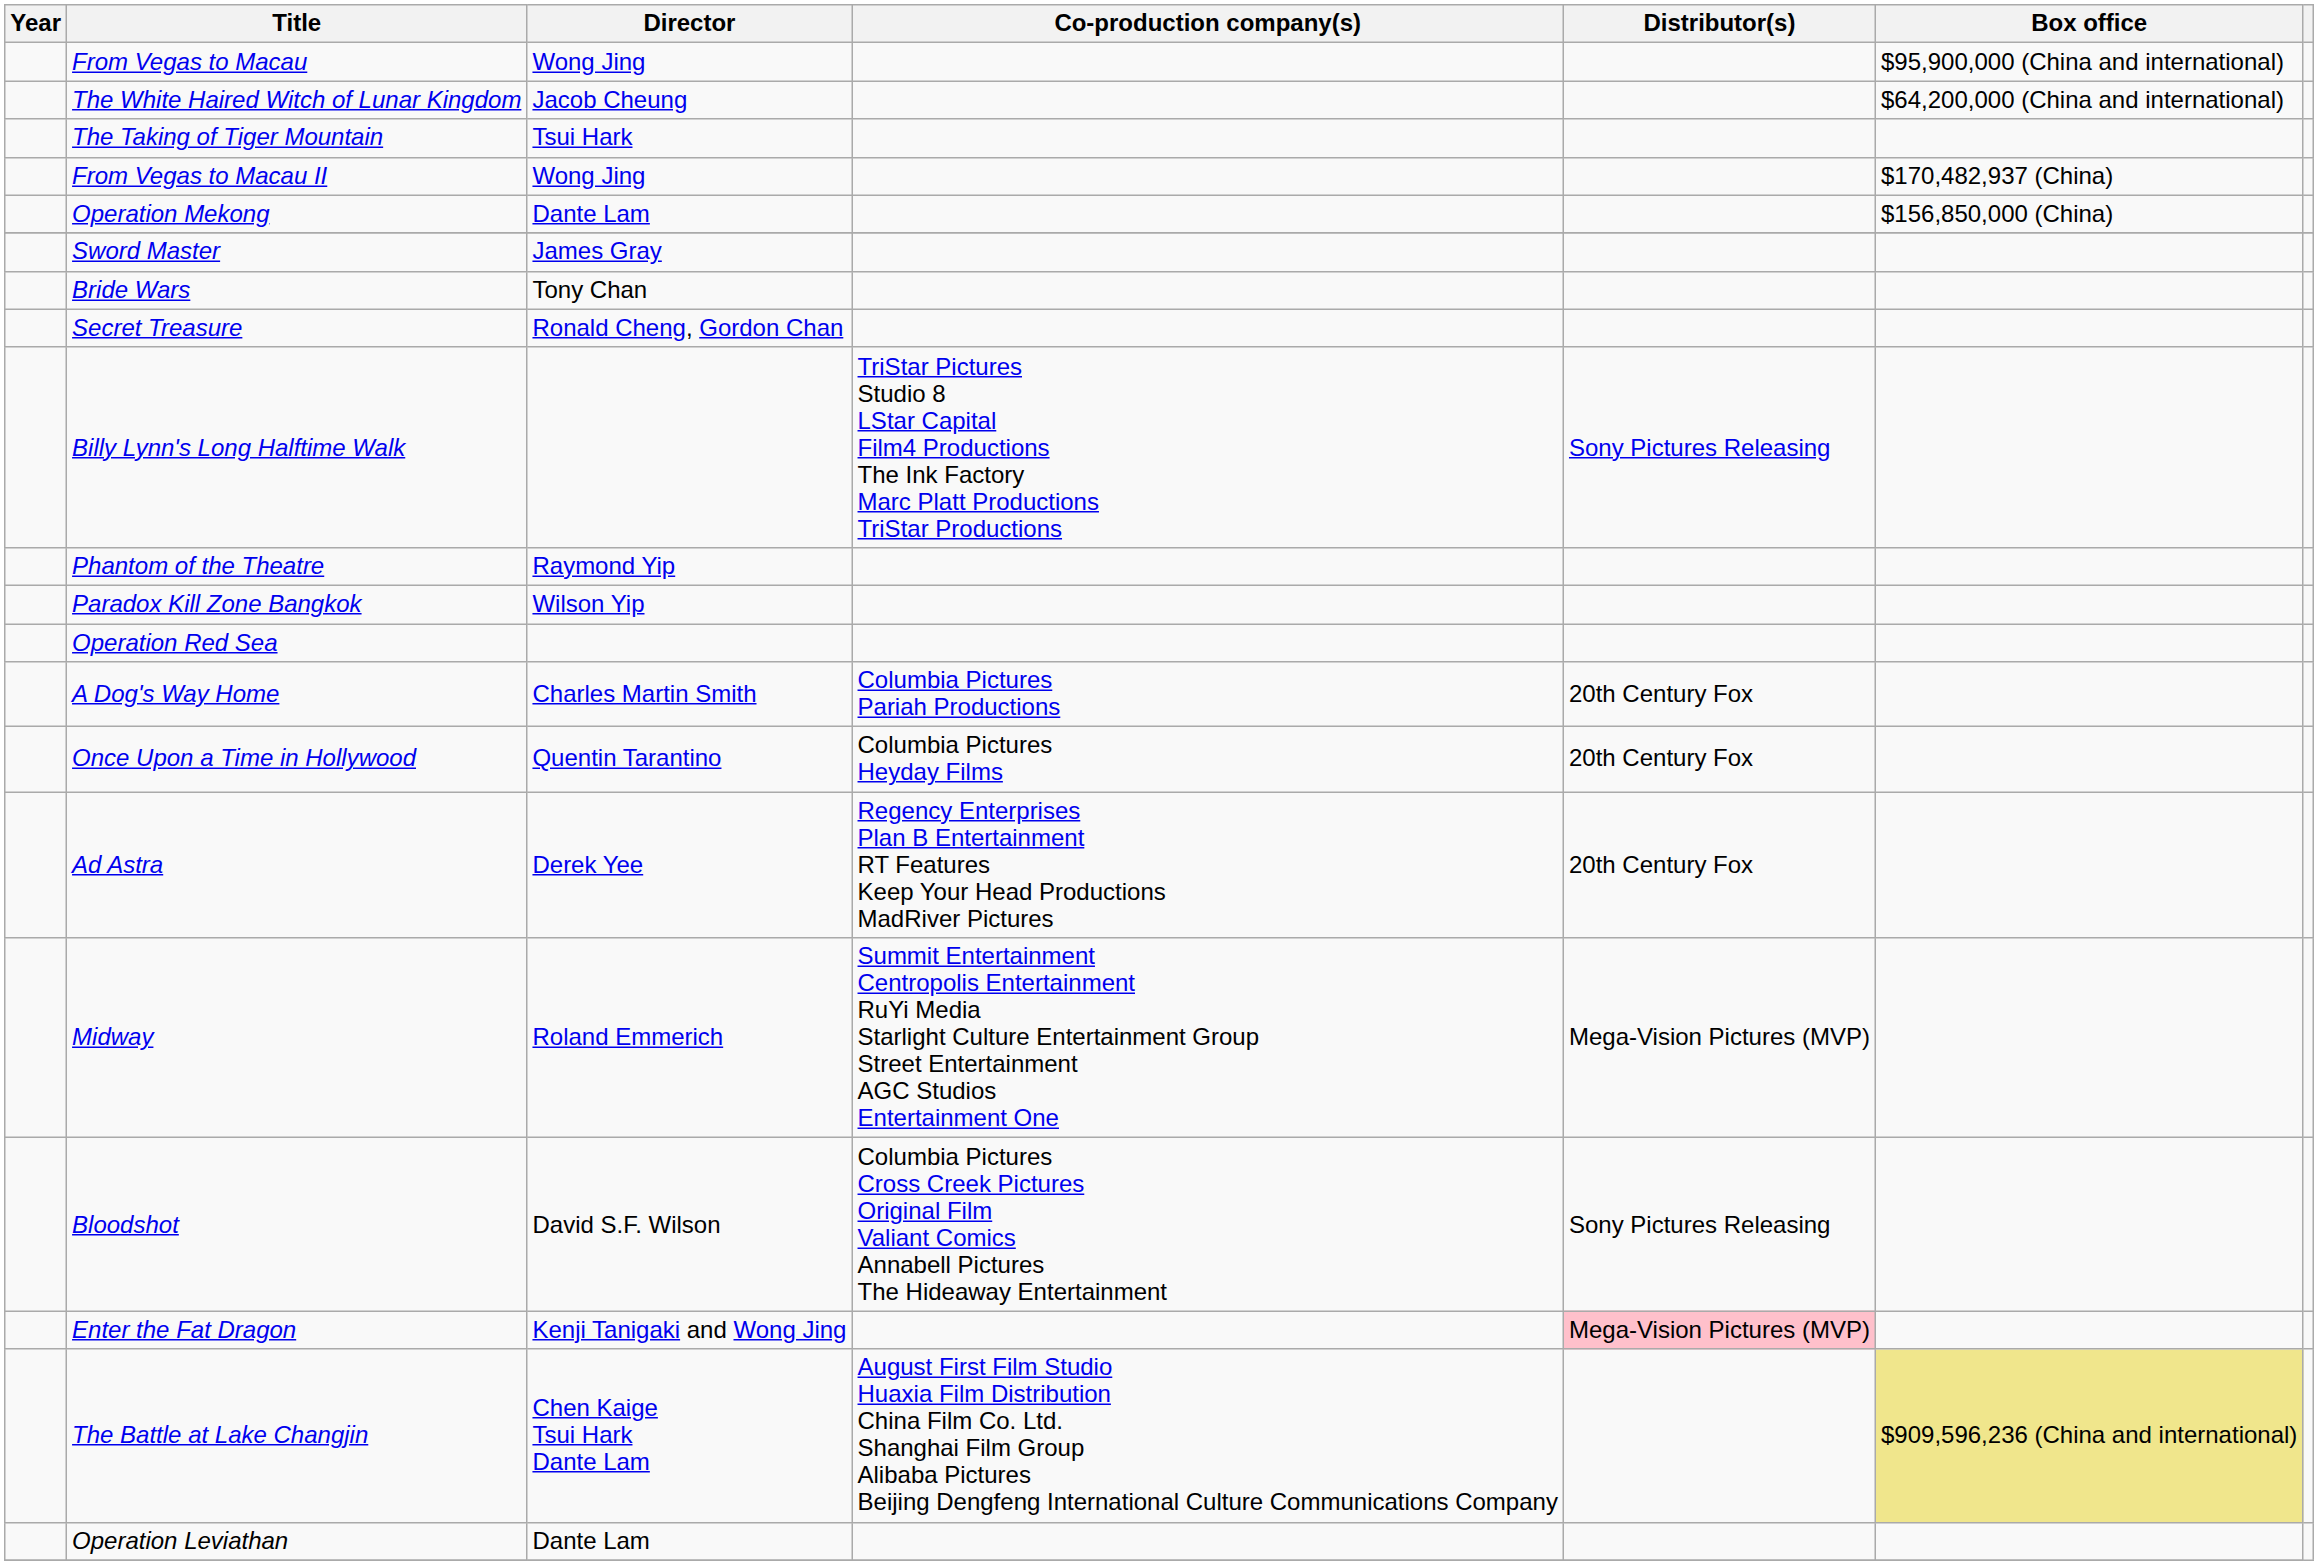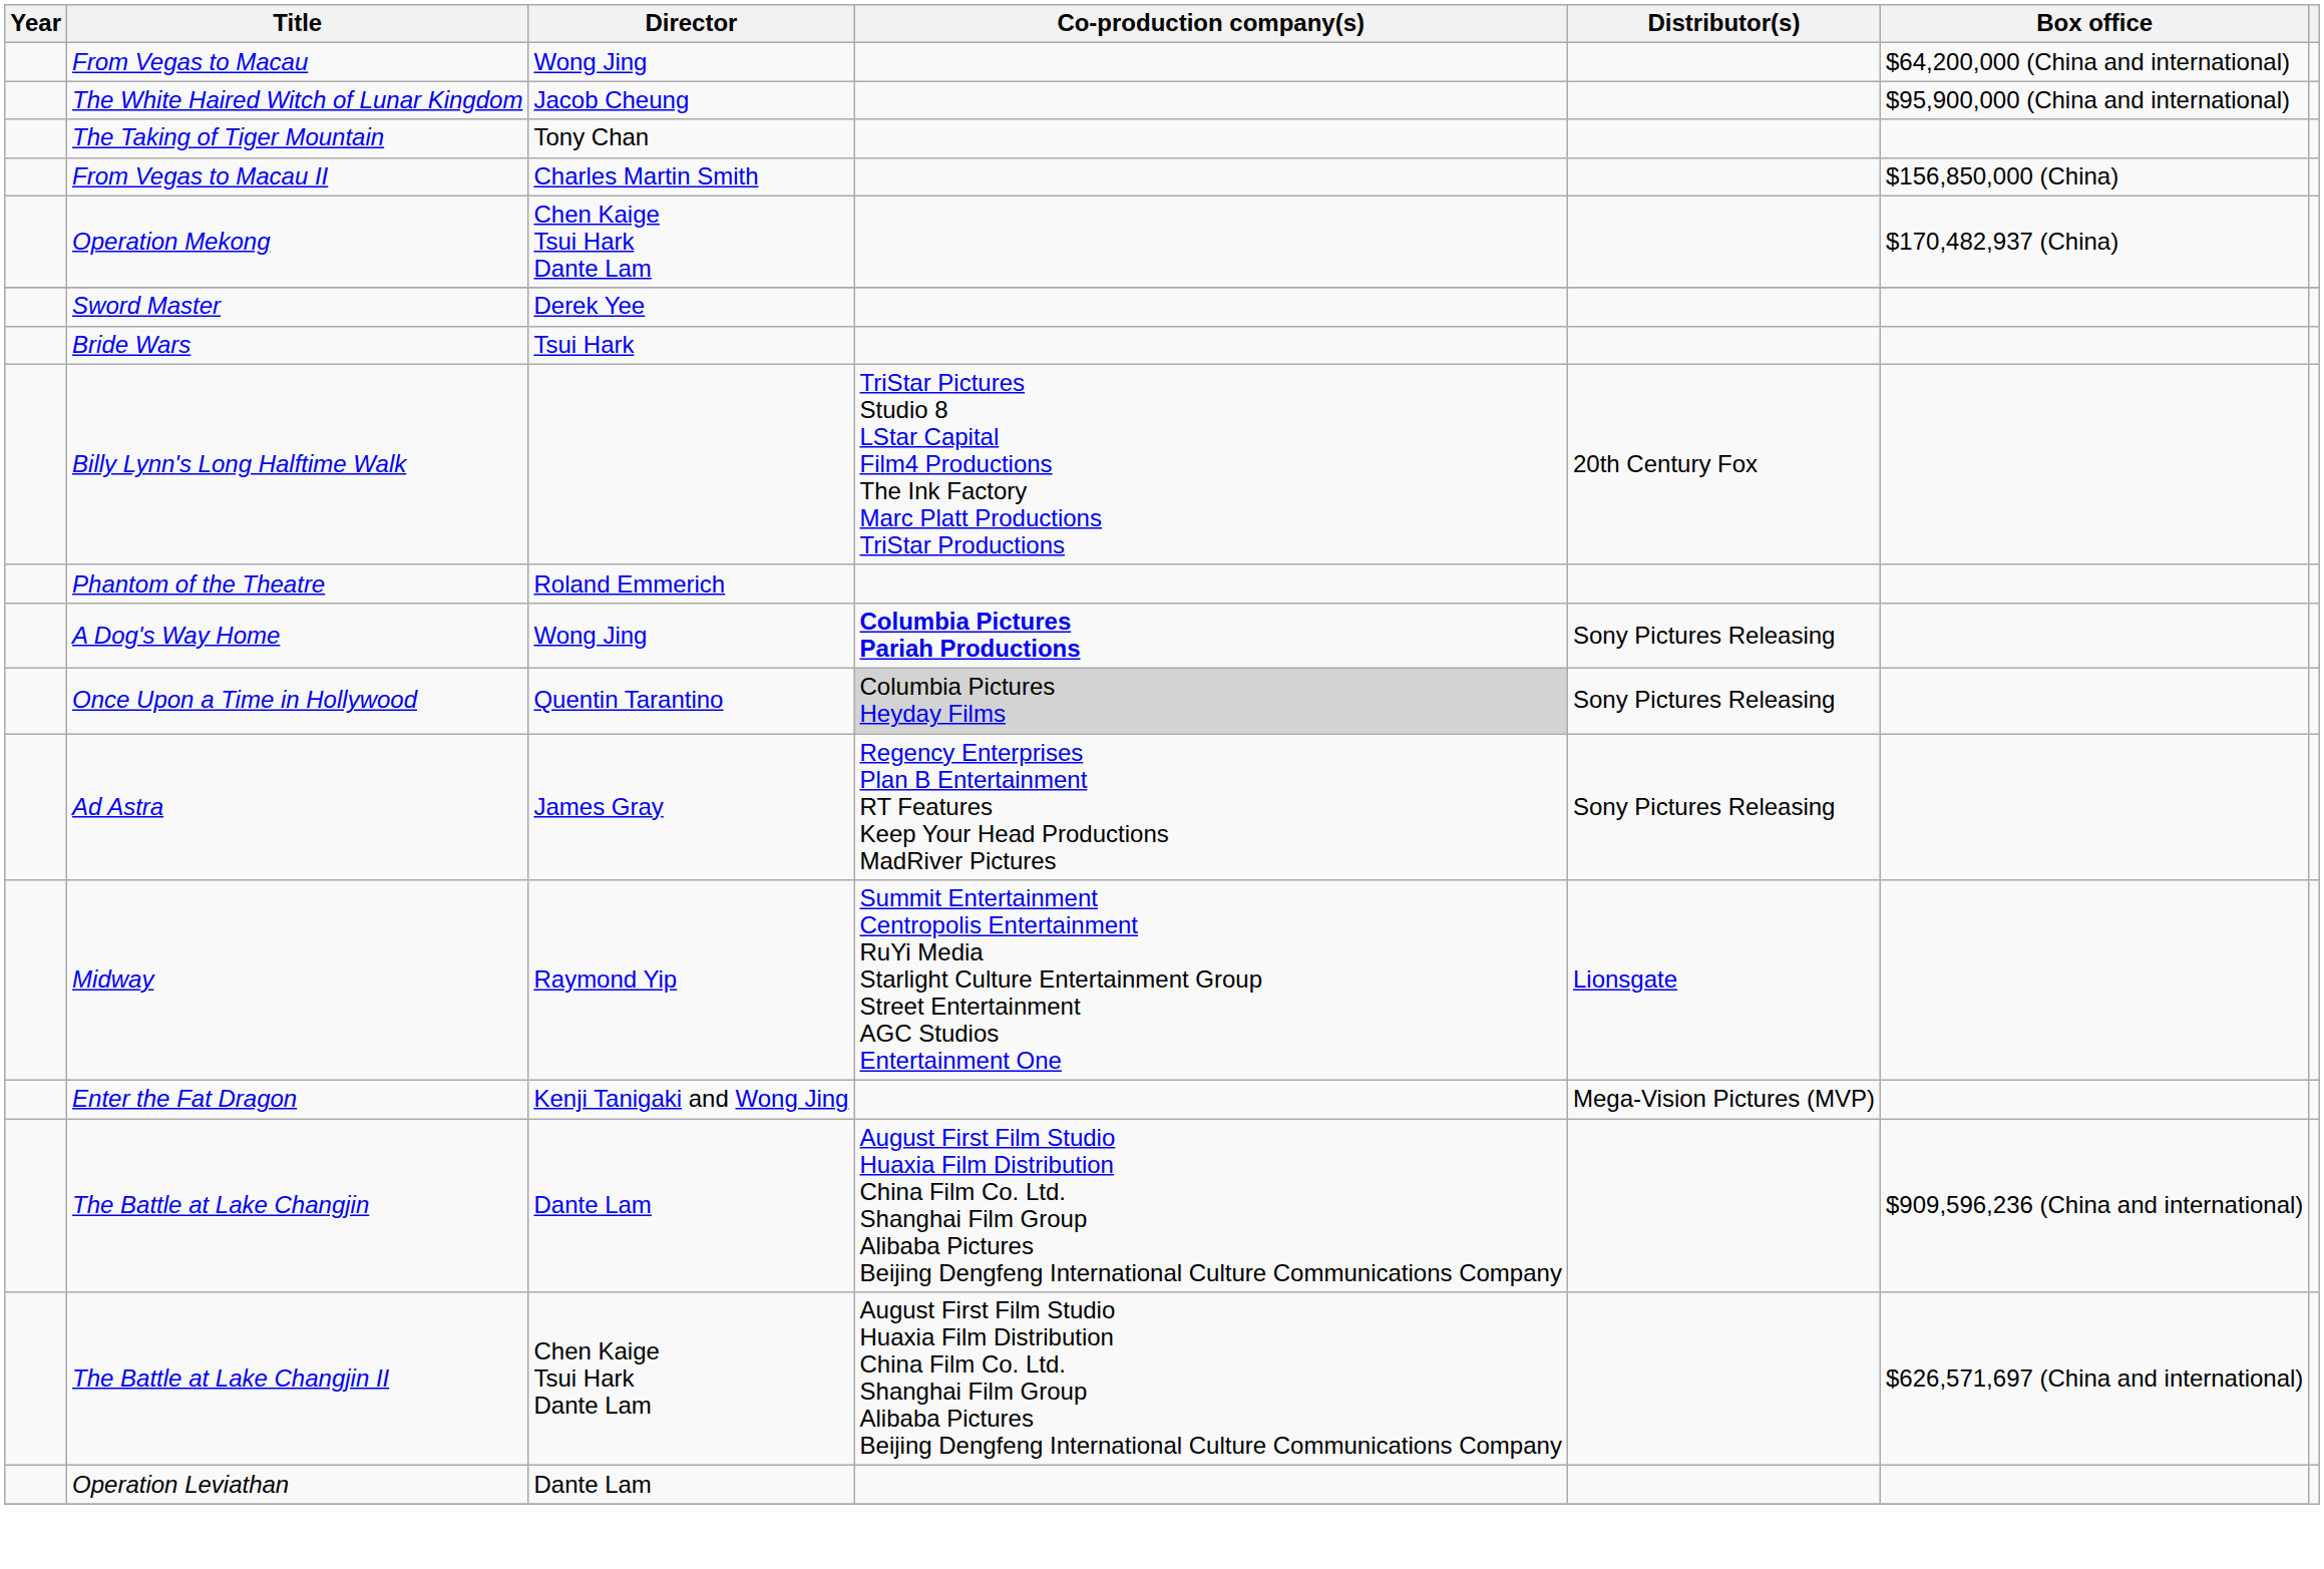 <table class="wikitable sortable">
 <tr>
 <th>Year</th>
 <th>Title</th>
 <th>Director</th>
 <th>Co-production company(s)</th>
 <th>Distributor(s)</th>
 <th>Box office</th>
 <th class="unsortable" style="text-align:center"></th>
 </tr>
 <tr>
 <td></td>
 <td><em><a href='#'>From Vegas to Macau</a></em></td>
 <td><a href='#'>Wong Jing</a></td>
 <td></td>
 <td></td>
-<td>$95,900,000 (China and international)</td>
+<td>$64,200,000 (China and international)</td>
 <td></td>
 </tr>
 <tr>
 <td></td>
 <td><em><a href='#'>The White Haired Witch of Lunar Kingdom</a></em></td>
 <td><a href='#'>Jacob Cheung</a></td>
 <td></td>
 <td></td>
-<td>$64,200,000 (China and international)</td>
+<td>$95,900,000 (China and international)</td>
 <td></td>
 </tr>
 <tr>
 <td></td>
 <td><em><a href='#'>The Taking of Tiger Mountain</a></em></td>
-<td><a href='#'>Tsui Hark</a></td>
+<td>Tony Chan</td>
 <td></td>
 <td></td>
 <td></td>
 <td></td>
 </tr>
 <tr>
 <td></td>
 <td><em><a href='#'>From Vegas to Macau II</a></em></td>
-<td><a href='#'>Wong Jing</a></td>
+<td><a href='#'>Charles Martin Smith</a></td>
 <td></td>
 <td></td>
-<td>$170,482,937 (China)</td>
+<td>$156,850,000 (China)</td>
 <td></td>
 </tr>
 <tr>
 <td></td>
 <td><em><a href='#'>Operation Mekong</a></em></td>
-<td><a href='#'>Dante Lam</a></td>
+<td><a href='#'>Chen Kaige</a><br><a href='#'>Tsui Hark</a><br><a href='#'>Dante Lam</a></td>
 <td></td>
 <td></td>
-<td>$156,850,000 (China)</td>
+<td>$170,482,937 (China)</td>
 <td></td>
 </tr>
 <tr>
 </tr>
 <tr>
 <td></td>
 <td><em><a href='#'>Sword Master</a></em></td>
-<td><a href='#'>James Gray</a></td>
+<td><a href='#'>Derek Yee</a></td>
 <td></td>
 <td></td>
 <td></td>
 <td></td>
 </tr>
 <tr>
 <td></td>
 <td><em><a href='#'>Bride Wars</a></em></td>
-<td>Tony Chan</td>
-<td></td>
-<td></td>
-<td></td>
-<td></td>
-</tr>
-<tr>
-<td></td>
-<td><em><a href='#'>Secret Treasure</a></em></td>
-<td><a href='#'>Ronald Cheng</a>, <a href='#'>Gordon Chan</a></td>
+<td><a href='#'>Tsui Hark</a></td>
 <td></td>
 <td></td>
 <td></td>
 <td></td>
 </tr>
 <tr>
 <td></td>
 <td><em><a href='#'>Billy Lynn's Long Halftime Walk</a></em></td>
 <td></td>
 <td><a href='#'>TriStar Pictures</a> <br> Studio 8 <br> <a href='#'>LStar Capital</a> <br> <a href='#'>Film4 Productions</a> <br> The Ink Factory <br> <a href='#'>Marc Platt Productions</a> <br> <a href='#'>TriStar Productions</a></td>
-<td><a href='#'>Sony Pictures Releasing</a></td>
+<td>20th Century Fox</td>
 <td></td>
 <td></td>
 </tr>
 <tr>
 <td></td>
 <td><em><a href='#'>Phantom of the Theatre</a></em></td>
-<td><a href='#'>Raymond Yip</a></td>
-<td></td>
-<td></td>
-<td></td>
-<td></td>
-</tr>
-<tr>
-<td></td>
-<td><em><a href='#'>Paradox Kill Zone Bangkok</a></em></td>
-<td><a href='#'>Wilson Yip</a></td>
-<td></td>
-<td></td>
-<td></td>
-<td></td>
-</tr>
-<tr>
-<td></td>
-<td><em><a href='#'>Operation Red Sea</a></em></td>
-<td></td>
+<td><a href='#'>Roland Emmerich</a></td>
 <td></td>
 <td></td>
 <td></td>
 <td></td>
 </tr>
 <tr>
 <td></td>
 <td><em><a href='#'>A Dog's Way Home</a></em></td>
-<td><a href='#'>Charles Martin Smith</a></td>
-<td><a href='#'>Columbia Pictures</a> <br> <a href='#'>Pariah Productions</a></td>
-<td>20th Century Fox</td>
+<td><a href='#'>Wong Jing</a></td>
+<td><strong><a href='#'>Columbia Pictures</a> <br> <a href='#'>Pariah Productions</a></strong></td>
+<td>Sony Pictures Releasing</td>
 <td></td>
 <td></td>
 </tr>
 <tr>
 <td></td>
 <td><em><a href='#'>Once Upon a Time in Hollywood</a></em></td>
 <td><a href='#'>Quentin Tarantino</a></td>
-<td>Columbia Pictures <br> <a href='#'>Heyday Films</a></td>
-<td>20th Century Fox</td>
+<td style="background: lightgrey;">Columbia Pictures <br> <a href='#'>Heyday Films</a></td>
+<td>Sony Pictures Releasing</td>
 <td></td>
 <td></td>
 </tr>
 <tr>
 <td></td>
 <td><em><a href='#'>Ad Astra</a></em></td>
-<td><a href='#'>Derek Yee</a></td>
+<td><a href='#'>James Gray</a></td>
 <td><a href='#'>Regency Enterprises</a> <br> <a href='#'>Plan B Entertainment</a> <br> RT Features <br> Keep Your Head Productions <br> MadRiver Pictures</td>
-<td>20th Century Fox</td>
+<td>Sony Pictures Releasing</td>
 <td></td>
 <td></td>
 </tr>
 <tr>
 <td></td>
 <td><em><a href='#'>Midway</a></em></td>
-<td><a href='#'>Roland Emmerich</a></td>
+<td><a href='#'>Raymond Yip</a></td>
 <td><a href='#'>Summit Entertainment</a> <br> <a href='#'>Centropolis Entertainment</a> <br> RuYi Media <br> Starlight Culture Entertainment Group <br> Street Entertainment <br> AGC Studios <br> <a href='#'>Entertainment One</a></td>
-<td>Mega-Vision Pictures (MVP)</td>
-<td></td>
-<td></td>
-</tr>
-<tr>
-<td></td>
-<td><em><a href='#'>Bloodshot</a></em></td>
-<td>David S.F. Wilson</td>
-<td>Columbia Pictures <br> <a href='#'>Cross Creek Pictures</a> <br> <a href='#'>Original Film</a> <br> <a href='#'>Valiant Comics</a> <br> Annabell Pictures <br> The Hideaway Entertainment</td>
-<td>Sony Pictures Releasing</td>
+<td><a href='#'>Lionsgate</a></td>
 <td></td>
 <td></td>
 </tr>
 <tr>
 <td></td>
 <td><em><a href='#'>Enter the Fat Dragon</a></em></td>
 <td><a href='#'>Kenji Tanigaki</a> and <a href='#'>Wong Jing</a></td>
 <td></td>
-<td style="background: pink;">Mega-Vision Pictures (MVP)</td>
+<td>Mega-Vision Pictures (MVP)</td>
 <td></td>
 <td></td>
 </tr>
 <tr>
 <td></td>
 <td><em><a href='#'>The Battle at Lake Changjin</a></em></td>
-<td><a href='#'>Chen Kaige</a><br><a href='#'>Tsui Hark</a><br><a href='#'>Dante Lam</a></td>
+<td><a href='#'>Dante Lam</a></td>
 <td><a href='#'>August First Film Studio</a> <br> <a href='#'>Huaxia Film Distribution</a> <br> China Film Co. Ltd. <br> Shanghai Film Group <br> Alibaba Pictures <br> Beijing Dengfeng International Culture Communications Company</td>
 <td></td>
-<td style="background: khaki;">$909,596,236 (China and international)</td>
+<td>$909,596,236 (China and international)</td>
+<td></td>
+</tr>
+<tr>
+<td></td>
+<td><em><a href='#'>The Battle at Lake Changjin II</a></em></td>
+<td>Chen Kaige<br>Tsui Hark<br>Dante Lam</td>
+<td>August First Film Studio <br> Huaxia Film Distribution <br> China Film Co. Ltd. <br> Shanghai Film Group <br> Alibaba Pictures <br> Beijing Dengfeng International Culture Communications Company</td>
+<td></td>
+<td>$626,571,697 (China and international)</td>
 <td></td>
 </tr>
 <tr>
 <td></td>
 <td><em>Operation Leviathan</em></td>
 <td>Dante Lam</td>
 <td></td>
 <td></td>
 <td></td>
 </tr>
 <tr>
 </tr>
 </table>
